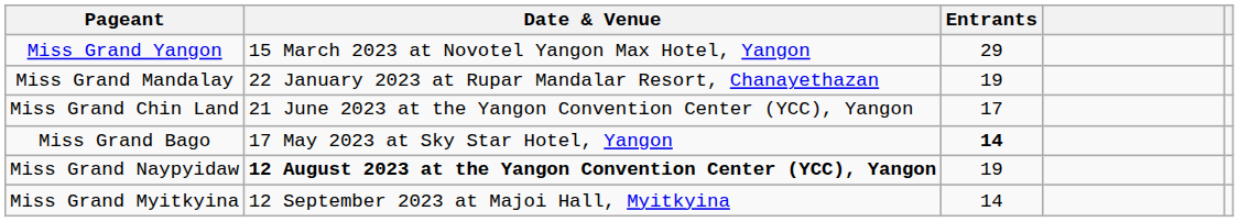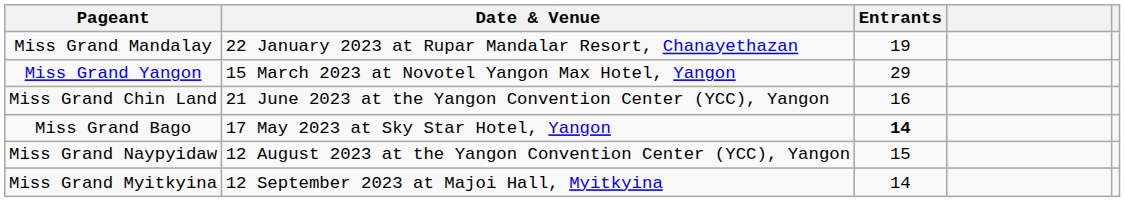 <table class="wikitable sortable static-row-numbers static-row-header-text" style="font-size: 85%;">
 <tr>
 <th class="unsortable">Pageant</th>
 <th class="unsortable">Date & Venue</th>
 <th class="unsortable">Entrants</th>
 <th class="unsortable" width=100px></th>
 <th class="unsortable"></th>
 </tr>
 <tr>
+<td align=center>Miss Grand Mandalay</td>
+<td>22 January 2023 at Rupar Mandalar Resort, <a href='#'>Chanayethazan</a></td>
+<td align=center>19</td>
+<td></td>
+<td align=center></td>
+</tr>
+<tr>
 <td align=center><a href='#'>Miss Grand Yangon</a></td>
 <td>15 March 2023 at Novotel Yangon Max Hotel, <a href='#'>Yangon</a></td>
 <td align=center>29</td>
 <td></td>
 <td align=center></td>
 </tr>
 <tr>
-<td align=center>Miss Grand Mandalay</td>
-<td>22 January 2023 at Rupar Mandalar Resort, <a href='#'>Chanayethazan</a></td>
-<td align=center>19</td>
-<td></td>
-<td align=center></td>
-</tr>
-<tr>
 <td align=center>Miss Grand Chin Land</td>
 <td>21 June 2023 at the Yangon Convention Center (YCC), Yangon</td>
-<td align=center>17</td>
+<td align=center>16</td>
 <td></td>
 <td align=center></td>
 </tr>
 <tr>
 <td align=center>Miss Grand Bago</td>
 <td>17 May 2023 at Sky Star Hotel, <a href='#'>Yangon</a></td>
 <td align=center><strong>14</strong></td>
 <td></td>
 <td align=center></td>
 </tr>
 <tr>
 <td align=center>Miss Grand Naypyidaw</td>
-<td><strong>12 August 2023 at the Yangon Convention Center (YCC), Yangon</strong></td>
-<td align=center>19</td>
+<td>12 August 2023 at the Yangon Convention Center (YCC), Yangon</td>
+<td align=center>15</td>
 <td></td>
 <td align=center></td>
 </tr>
 <tr>
 <td align=center>Miss Grand Myitkyina</td>
 <td>12 September 2023 at Majoi Hall, <a href='#'>Myitkyina</a></td>
 <td align=center>14</td>
 <td></td>
 <td align=center></td>
 </tr>
 </table>
